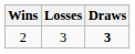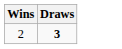 <table class="wikitable">
 <tr>
 <th>Wins</th>
-<th>Losses</th>
 <th>Draws</th>
 </tr>
 <tr>
 <td align=center>2</td>
-<td align=center>3</td>
 <td align=center><strong>3</strong></td>
 </tr>
 </table>
